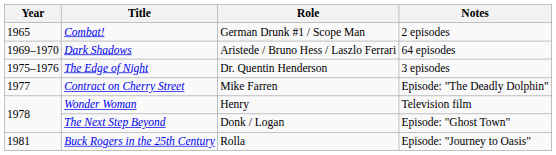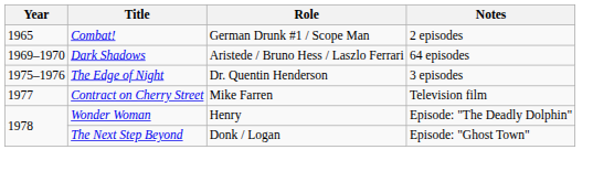 <table class="wikitable sortable">
 <tr>
 <th>Year</th>
 <th>Title</th>
 <th>Role</th>
 <th>Notes</th>
 </tr>
 <tr>
 <td>1965</td>
 <td><em><a href='#'>Combat!</a></em></td>
 <td>German Drunk #1 / Scope Man</td>
 <td>2 episodes</td>
 </tr>
 <tr>
 <td>1969–1970</td>
 <td><em><a href='#'>Dark Shadows</a></em></td>
 <td>Aristede / Bruno Hess / Laszlo Ferrari</td>
 <td>64 episodes</td>
 </tr>
 <tr>
 <td>1975–1976</td>
 <td><em><a href='#'>The Edge of Night</a></em></td>
 <td>Dr. Quentin Henderson</td>
 <td>3 episodes</td>
 </tr>
 <tr>
 <td>1977</td>
 <td><em><a href='#'>Contract on Cherry Street</a></em></td>
 <td>Mike Farren</td>
-<td>Episode: "The Deadly Dolphin"</td>
+<td>Television film</td>
 </tr>
 <tr>
 <td rowspan="2">1978</td>
 <td><a href='#'><em>Wonder Woman</em></a></td>
 <td>Henry</td>
-<td>Television film</td>
+<td>Episode: "The Deadly Dolphin"</td>
 </tr>
 <tr>
 <td><em><a href='#'>The Next Step Beyond</a></em></td>
 <td>Donk / Logan</td>
 <td>Episode: "Ghost Town"</td>
 </tr>
-<tr>
-<td>1981</td>
-<td><a href='#'><em>Buck Rogers in the 25th Century</em></a></td>
-<td>Rolla</td>
-<td>Episode: "Journey to Oasis"</td>
-</tr>
 </table>
